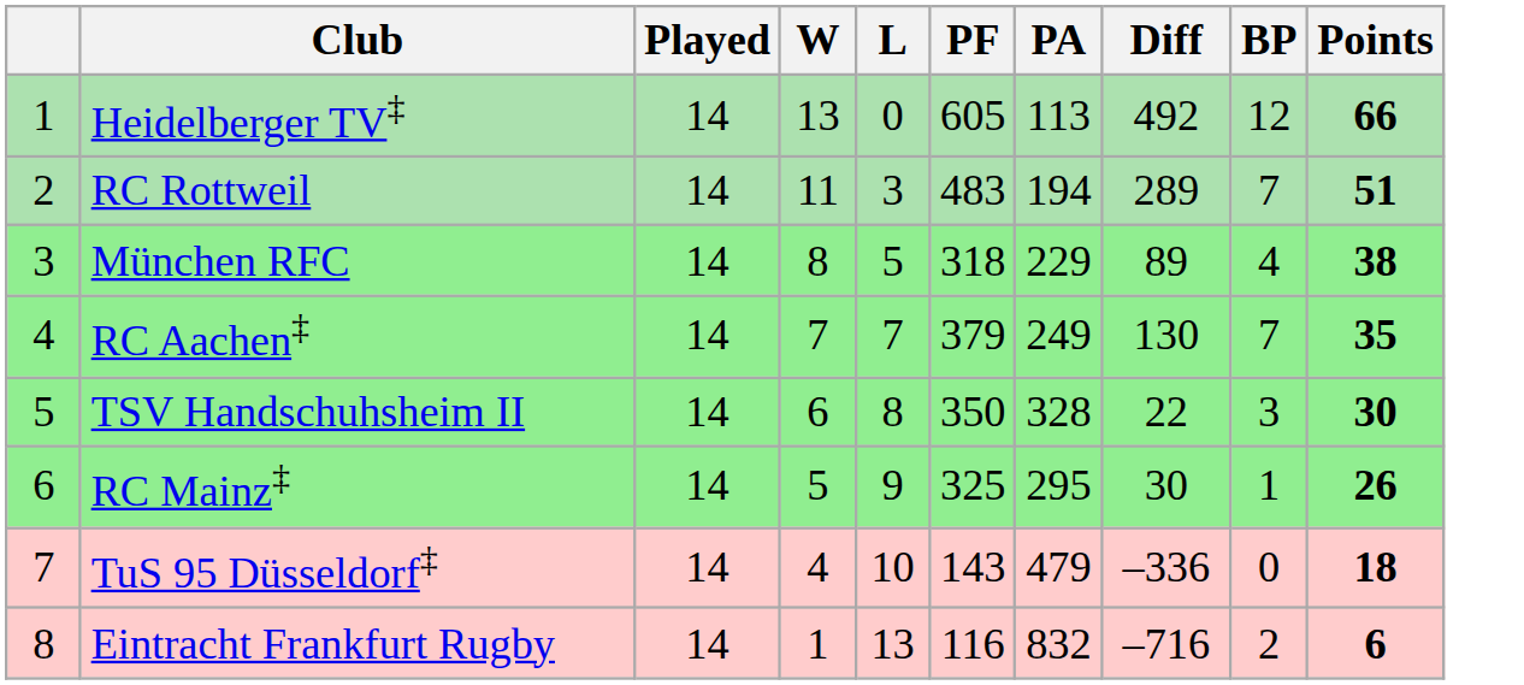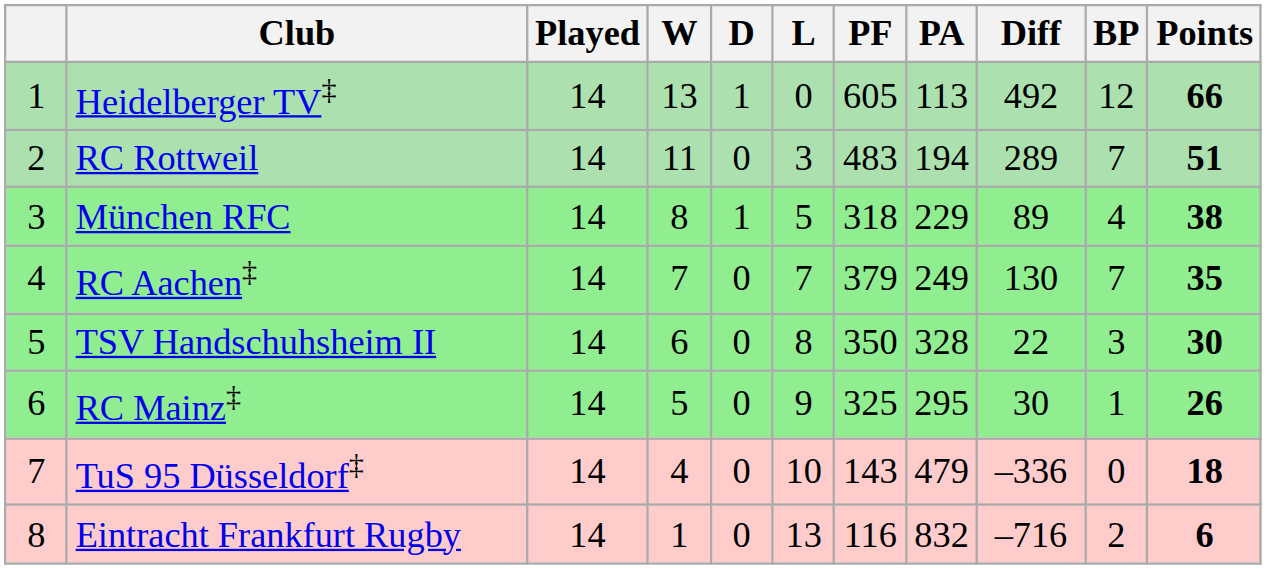 <table class="wikitable" style="text-align: center;">
 <tr>
 <th bgcolor="#efefef" width="20"></th>
 <th bgcolor="#efefef" width="195">Club</th>
 <th bgcolor="#efefef" width="20">Played</th>
 <th bgcolor="#efefef" width="20">W</th>
+<th bgcolor="#efefef" width="20">D</th>
 <th bgcolor="#efefef" width="20">L</th>
 <th bgcolor="#efefef" width="20">PF</th>
 <th bgcolor="#efefef" width="20">PA</th>
 <th bgcolor="#efefef" width="40">Diff</th>
 <th bgcolor="#efefef" width="20">BP</th>
 <th bgcolor="#efefef" width="20">Points</th>
 </tr>
 <tr bgcolor=#ACE1AF align=center>
 <td>1</td>
 <td align=left><a href='#'>Heidelberger TV</a><sup>‡</sup></td>
 <td>14</td>
 <td>13</td>
+<td>1</td>
 <td>0</td>
 <td>605</td>
 <td>113</td>
 <td>492</td>
 <td>12</td>
 <td><strong>66</strong></td>
 </tr>
 <tr bgcolor=#ACE1AF align=center>
 <td>2</td>
 <td align=left><a href='#'>RC Rottweil</a></td>
 <td>14</td>
 <td>11</td>
+<td>0</td>
 <td>3</td>
 <td>483</td>
 <td>194</td>
 <td>289</td>
 <td>7</td>
 <td><strong>51</strong></td>
 </tr>
 <tr bgcolor="lightgreen" align=center>
 <td>3</td>
 <td align=left><a href='#'>München RFC</a></td>
 <td>14</td>
 <td>8</td>
+<td>1</td>
 <td>5</td>
 <td>318</td>
 <td>229</td>
 <td>89</td>
 <td>4</td>
 <td><strong>38</strong></td>
 </tr>
 <tr bgcolor="lightgreen" align=center>
 <td>4</td>
 <td align=left><a href='#'>RC Aachen</a><sup>‡</sup></td>
 <td>14</td>
 <td>7</td>
+<td>0</td>
 <td>7</td>
 <td>379</td>
 <td>249</td>
 <td>130</td>
 <td>7</td>
 <td><strong>35</strong></td>
 </tr>
 <tr bgcolor="lightgreen" align=center>
 <td>5</td>
 <td align=left><a href='#'>TSV Handschuhsheim II</a></td>
 <td>14</td>
 <td>6</td>
+<td>0</td>
 <td>8</td>
 <td>350</td>
 <td>328</td>
 <td>22</td>
 <td>3</td>
 <td><strong>30</strong></td>
 </tr>
 <tr bgcolor="lightgreen" align=center>
 <td>6</td>
 <td align=left><a href='#'>RC Mainz</a><sup>‡</sup></td>
 <td>14</td>
 <td>5</td>
+<td>0</td>
 <td>9</td>
 <td>325</td>
 <td>295</td>
 <td>30</td>
 <td>1</td>
 <td><strong>26</strong></td>
 </tr>
 <tr bgcolor=#ffcccc align=center>
 <td>7</td>
 <td align=left><a href='#'>TuS 95 Düsseldorf</a><sup>‡</sup></td>
 <td>14</td>
 <td>4</td>
+<td>0</td>
 <td>10</td>
 <td>143</td>
 <td>479</td>
 <td>–336</td>
 <td>0</td>
 <td><strong>18</strong></td>
 </tr>
 <tr bgcolor=#ffcccc align=center>
 <td>8</td>
 <td align=left><a href='#'>Eintracht Frankfurt Rugby</a></td>
 <td>14</td>
 <td>1</td>
+<td>0</td>
 <td>13</td>
 <td>116</td>
 <td>832</td>
 <td>–716</td>
 <td>2</td>
 <td><strong>6</strong></td>
 </tr>
 </table>
